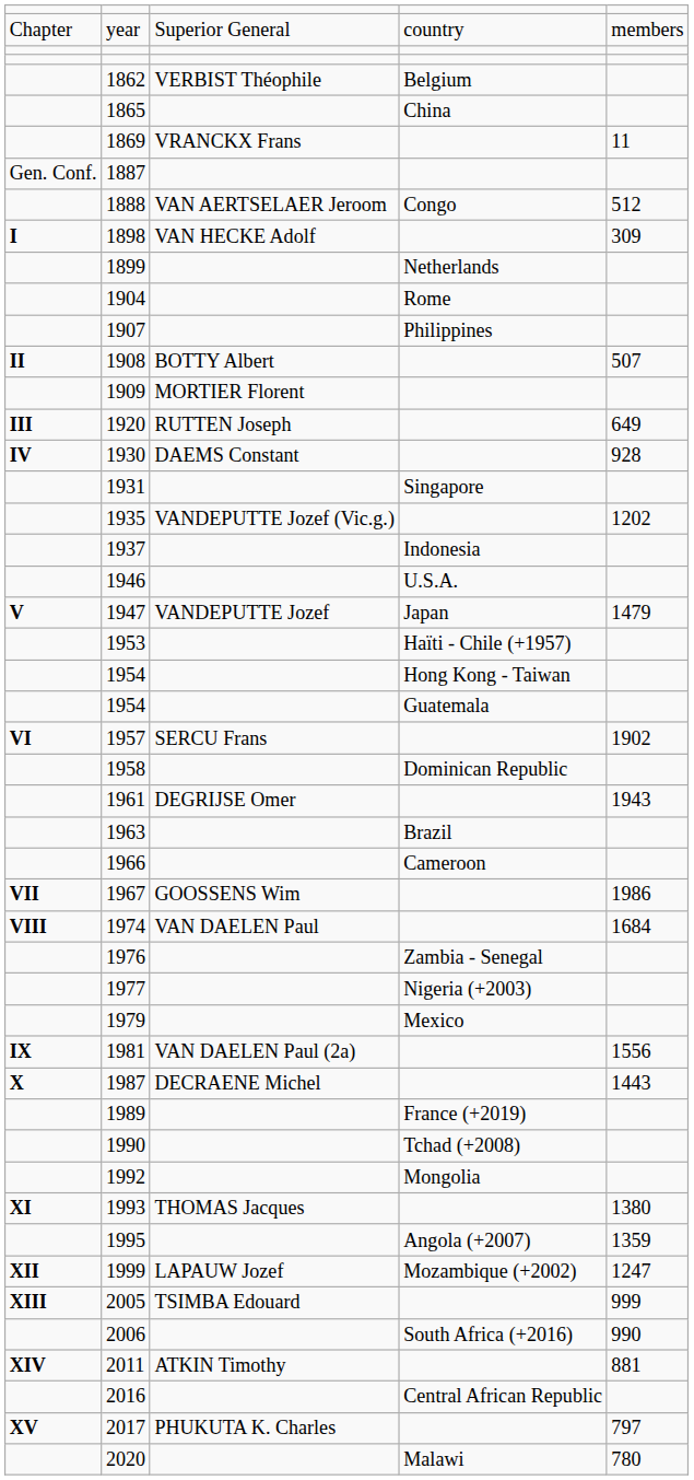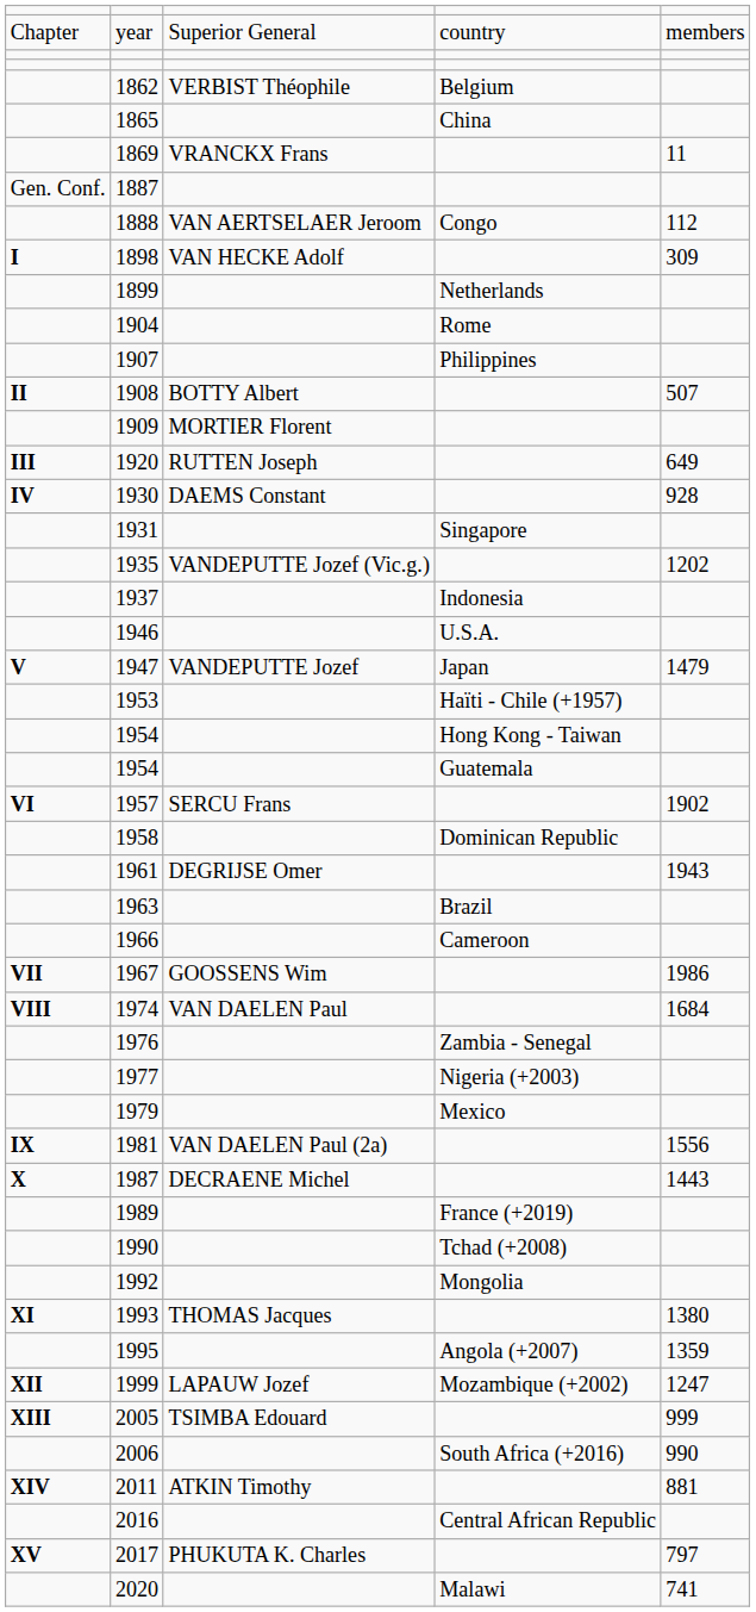 <table class="wikitable">
 <tr>
 <td></td>
 <td></td>
 <td></td>
 <td></td>
 <td></td>
 </tr>
 <tr>
 <td>Chapter</td>
 <td>year</td>
 <td>Superior General</td>
 <td>country</td>
 <td>members</td>
 </tr>
 <tr>
 <td></td>
 <td></td>
 <td></td>
 <td></td>
 <td></td>
 </tr>
 <tr>
 <td></td>
 <td></td>
 <td></td>
 <td></td>
 <td></td>
 </tr>
 <tr>
 <td></td>
 <td>1862</td>
 <td>VERBIST Théophile</td>
 <td>Belgium</td>
 <td></td>
 </tr>
 <tr>
 <td></td>
 <td>1865</td>
 <td></td>
 <td>China</td>
 <td></td>
 </tr>
 <tr>
 <td></td>
 <td>1869</td>
 <td>VRANCKX Frans</td>
 <td></td>
 <td>11</td>
 </tr>
 <tr>
 <td>Gen. Conf.</td>
 <td>1887</td>
 <td></td>
 <td></td>
 <td></td>
 </tr>
 <tr>
 <td></td>
 <td>1888</td>
 <td>VAN AERTSELAER Jeroom</td>
 <td>Congo</td>
-<td>512</td>
+<td>112</td>
 </tr>
 <tr>
 <td><strong>I</strong></td>
 <td>1898</td>
 <td>VAN HECKE Adolf</td>
 <td></td>
 <td>309</td>
 </tr>
 <tr>
 <td></td>
 <td>1899</td>
 <td></td>
 <td>Netherlands</td>
 <td></td>
 </tr>
 <tr>
 <td></td>
 <td>1904</td>
 <td></td>
 <td>Rome</td>
 <td></td>
 </tr>
 <tr>
 <td></td>
 <td>1907</td>
 <td></td>
 <td>Philippines</td>
 <td></td>
 </tr>
 <tr>
 <td><strong>II</strong></td>
 <td>1908</td>
 <td>BOTTY Albert</td>
 <td></td>
 <td>507</td>
 </tr>
 <tr>
 <td></td>
 <td>1909</td>
 <td>MORTIER Florent</td>
 <td></td>
 <td></td>
 </tr>
 <tr>
 <td><strong>III</strong></td>
 <td>1920</td>
 <td>RUTTEN Joseph</td>
 <td></td>
 <td>649</td>
 </tr>
 <tr>
 <td><strong>IV</strong></td>
 <td>1930</td>
 <td>DAEMS Constant</td>
 <td></td>
 <td>928</td>
 </tr>
 <tr>
 <td></td>
 <td>1931</td>
 <td></td>
 <td>Singapore</td>
 <td></td>
 </tr>
 <tr>
 <td></td>
 <td>1935</td>
 <td>VANDEPUTTE Jozef (Vic.g.)</td>
 <td></td>
 <td>1202</td>
 </tr>
 <tr>
 <td></td>
 <td>1937</td>
 <td></td>
 <td>Indonesia</td>
 <td></td>
 </tr>
 <tr>
 <td></td>
 <td>1946</td>
 <td></td>
 <td>U.S.A.</td>
 <td></td>
 </tr>
 <tr>
 <td><strong>V</strong></td>
 <td>1947</td>
 <td>VANDEPUTTE Jozef</td>
 <td>Japan</td>
 <td>1479</td>
 </tr>
 <tr>
 <td></td>
 <td>1953</td>
 <td></td>
 <td>Haïti - Chile (+1957)</td>
 <td></td>
 </tr>
 <tr>
 <td></td>
 <td>1954</td>
 <td></td>
 <td>Hong Kong - Taiwan</td>
 <td></td>
 </tr>
 <tr>
 <td></td>
 <td>1954</td>
 <td></td>
 <td>Guatemala</td>
 <td></td>
 </tr>
 <tr>
 <td><strong>VI</strong></td>
 <td>1957</td>
 <td>SERCU Frans</td>
 <td></td>
 <td>1902</td>
 </tr>
 <tr>
 <td></td>
 <td>1958</td>
 <td></td>
 <td>Dominican Republic</td>
 <td></td>
 </tr>
 <tr>
 <td></td>
 <td>1961</td>
 <td>DEGRIJSE Omer</td>
 <td></td>
 <td>1943</td>
 </tr>
 <tr>
 <td></td>
 <td>1963</td>
 <td></td>
 <td>Brazil</td>
 <td></td>
 </tr>
 <tr>
 <td></td>
 <td>1966</td>
 <td></td>
 <td>Cameroon</td>
 <td></td>
 </tr>
 <tr>
 <td><strong>VII</strong></td>
 <td>1967</td>
 <td>GOOSSENS Wim</td>
 <td></td>
 <td>1986</td>
 </tr>
 <tr>
 <td><strong>VIII</strong></td>
 <td>1974</td>
 <td>VAN DAELEN Paul</td>
 <td></td>
 <td>1684</td>
 </tr>
 <tr>
 <td></td>
 <td>1976</td>
 <td></td>
 <td>Zambia - Senegal</td>
 <td></td>
 </tr>
 <tr>
 <td></td>
 <td>1977</td>
 <td></td>
 <td>Nigeria (+2003)</td>
 <td></td>
 </tr>
 <tr>
 <td></td>
 <td>1979</td>
 <td></td>
 <td>Mexico</td>
 <td></td>
 </tr>
 <tr>
 <td><strong>IX</strong></td>
 <td>1981</td>
 <td>VAN DAELEN Paul (2a)</td>
 <td></td>
 <td>1556</td>
 </tr>
 <tr>
 <td><strong>X</strong></td>
 <td>1987</td>
 <td>DECRAENE Michel</td>
 <td></td>
 <td>1443</td>
 </tr>
 <tr>
 <td></td>
 <td>1989</td>
 <td></td>
 <td>France (+2019)</td>
 <td></td>
 </tr>
 <tr>
 <td></td>
 <td>1990</td>
 <td></td>
 <td>Tchad (+2008)</td>
 <td></td>
 </tr>
 <tr>
 <td></td>
 <td>1992</td>
 <td></td>
 <td>Mongolia</td>
 <td></td>
 </tr>
 <tr>
 <td><strong>XI</strong></td>
 <td>1993</td>
 <td>THOMAS Jacques</td>
 <td></td>
 <td>1380</td>
 </tr>
 <tr>
 <td></td>
 <td>1995</td>
 <td></td>
 <td>Angola (+2007)</td>
 <td>1359</td>
 </tr>
 <tr>
 <td><strong>XII</strong></td>
 <td>1999</td>
 <td>LAPAUW Jozef</td>
 <td>Mozambique (+2002)</td>
 <td>1247</td>
 </tr>
 <tr>
 <td><strong>XIII</strong></td>
 <td>2005</td>
 <td>TSIMBA Edouard</td>
 <td></td>
 <td>999</td>
 </tr>
 <tr>
 <td></td>
 <td>2006</td>
 <td></td>
 <td>South Africa (+2016)</td>
 <td>990</td>
 </tr>
 <tr>
 <td><strong>XIV</strong></td>
 <td>2011</td>
 <td>ATKIN Timothy</td>
 <td></td>
 <td>881</td>
 </tr>
 <tr>
 <td></td>
 <td>2016</td>
 <td></td>
 <td>Central African Republic</td>
 <td></td>
 </tr>
 <tr>
 <td><strong>XV</strong></td>
 <td>2017</td>
 <td>PHUKUTA K. Charles</td>
 <td></td>
 <td>797</td>
 </tr>
 <tr>
 <td></td>
 <td>2020</td>
 <td></td>
 <td>Malawi</td>
-<td>780</td>
+<td>741</td>
 </tr>
 </table>
